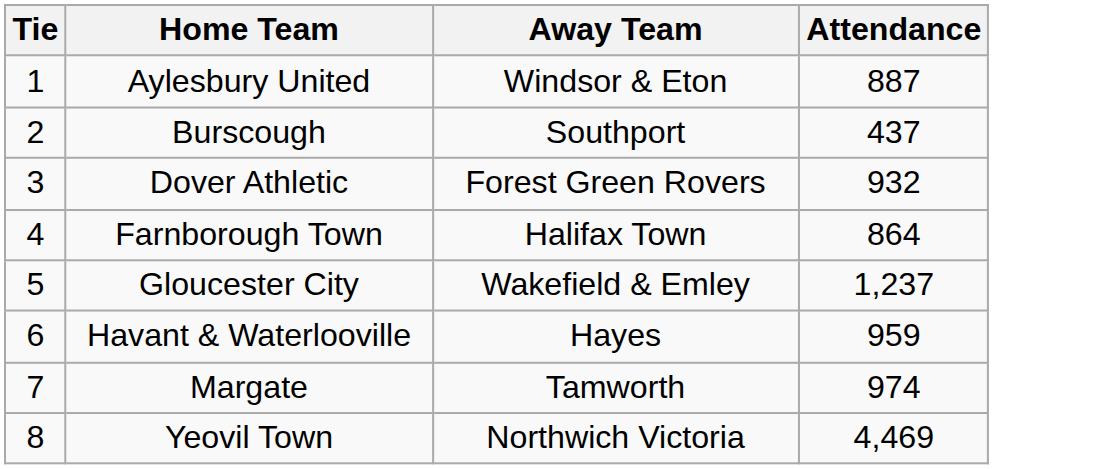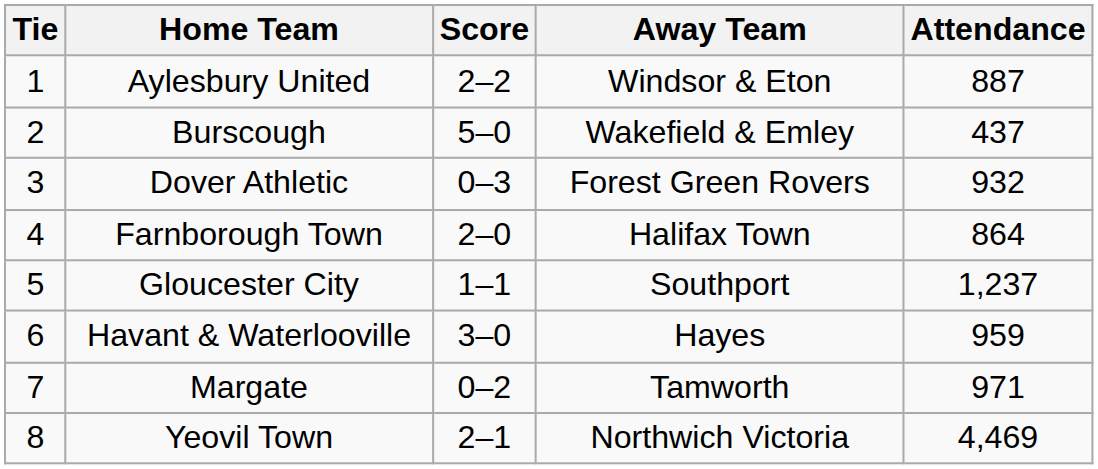 <table class="wikitable" style="text-align:center;">
 <tr>
 <th width=20>Tie</th>
 <th width=175>Home Team</th>
+<th width=20>Score</th>
 <th width=175>Away Team</th>
 <th width=20>Attendance</th>
 </tr>
 <tr>
 <td>1</td>
 <td>Aylesbury United</td>
+<td>2–2</td>
 <td>Windsor & Eton</td>
 <td>887</td>
 </tr>
 <tr>
 <td>2</td>
 <td>Burscough</td>
-<td>Southport</td>
+<td>5–0</td>
+<td>Wakefield & Emley</td>
 <td>437</td>
 </tr>
 <tr>
 <td>3</td>
 <td>Dover Athletic</td>
+<td>0–3</td>
 <td>Forest Green Rovers</td>
 <td>932</td>
 </tr>
 <tr>
 <td>4</td>
 <td>Farnborough Town</td>
+<td>2–0</td>
 <td>Halifax Town</td>
 <td>864</td>
 </tr>
 <tr>
 <td>5</td>
 <td>Gloucester City</td>
-<td>Wakefield & Emley</td>
+<td>1–1</td>
+<td>Southport</td>
 <td>1,237</td>
 </tr>
 <tr>
 <td>6</td>
 <td>Havant & Waterlooville</td>
+<td>3–0</td>
 <td>Hayes</td>
 <td>959</td>
 </tr>
 <tr>
 <td>7</td>
 <td>Margate</td>
+<td>0–2</td>
 <td>Tamworth</td>
-<td>974</td>
+<td>971</td>
 </tr>
 <tr>
 <td>8</td>
 <td>Yeovil Town</td>
+<td>2–1</td>
 <td>Northwich Victoria</td>
 <td>4,469</td>
 </tr>
 </table>
